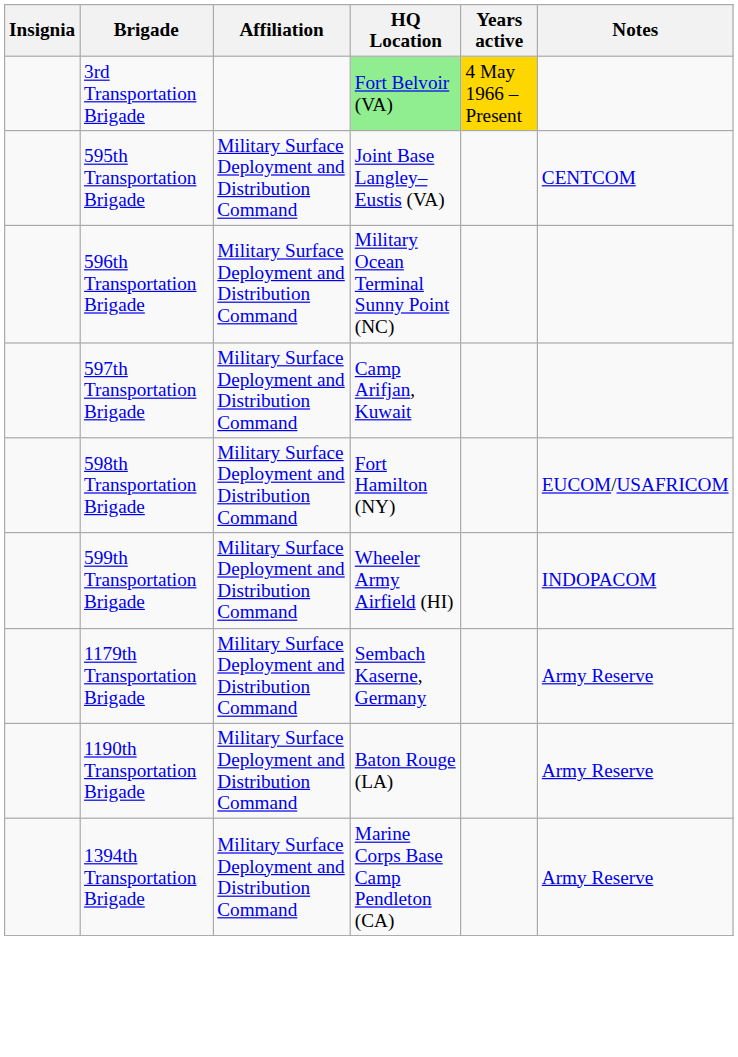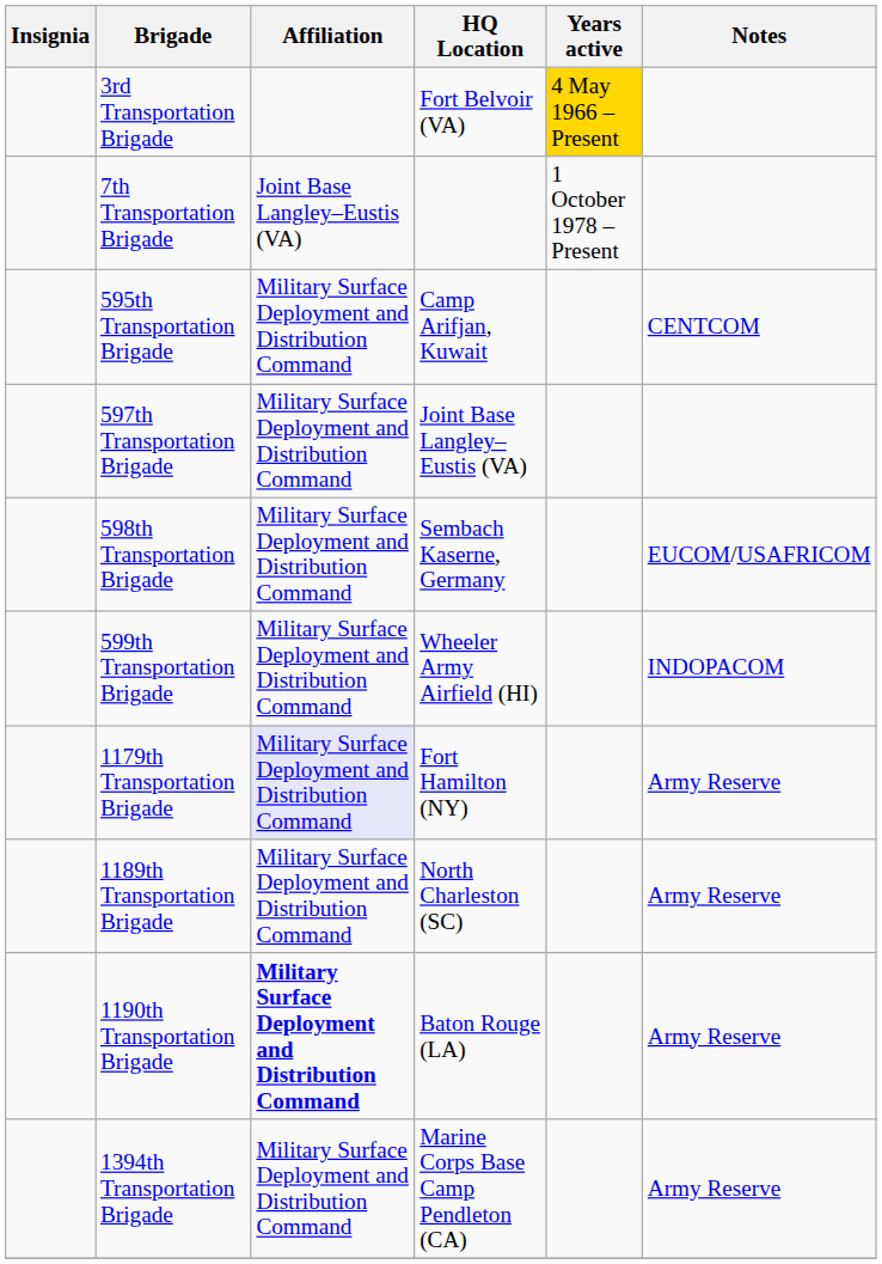 <table class="wikitable sortable">
 <tr>
 <th>Insignia</th>
 <th>Brigade</th>
 <th>Affiliation</th>
 <th>HQ Location</th>
 <th>Years active</th>
 <th>Notes</th>
 </tr>
 <tr>
 <td></td>
 <td><a href='#'>3rd Transportation Brigade</a></td>
 <td></td>
-<td style="background: lightgreen;"><a href='#'>Fort Belvoir</a> (VA)</td>
+<td><a href='#'>Fort Belvoir</a> (VA)</td>
 <td style="background: gold;">4 May 1966 – Present</td>
+<td></td>
+</tr>
+<tr>
+<td></td>
+<td><a href='#'>7th Transportation Brigade</a></td>
+<td><a href='#'>Joint Base Langley–Eustis</a> (VA)</td>
+<td></td>
+<td>1 October 1978 – Present</td>
 <td></td>
 </tr>
 <tr>
 <td></td>
 <td><a href='#'>595th Transportation Brigade</a></td>
 <td><a href='#'>Military Surface Deployment and Distribution Command</a></td>
-<td><a href='#'>Joint Base Langley–Eustis</a> (VA)</td>
+<td><a href='#'>Camp Arifjan</a>, <a href='#'>Kuwait</a></td>
 <td></td>
 <td><a href='#'>CENTCOM</a></td>
 </tr>
 <tr>
 <td></td>
-<td><a href='#'>596th Transportation Brigade</a></td>
-<td><a href='#'>Military Surface Deployment and Distribution Command</a></td>
-<td><a href='#'>Military Ocean Terminal Sunny Point</a> (NC)</td>
-<td></td>
-<td></td>
-</tr>
-<tr>
-<td></td>
 <td><a href='#'>597th Transportation Brigade</a></td>
 <td><a href='#'>Military Surface Deployment and Distribution Command</a></td>
-<td><a href='#'>Camp Arifjan</a>, <a href='#'>Kuwait</a></td>
+<td><a href='#'>Joint Base Langley–Eustis</a> (VA)</td>
 <td></td>
 <td></td>
 </tr>
 <tr>
 <td></td>
 <td><a href='#'>598th Transportation Brigade</a></td>
 <td><a href='#'>Military Surface Deployment and Distribution Command</a></td>
-<td><a href='#'>Fort Hamilton</a> (NY)</td>
+<td><a href='#'>Sembach Kaserne</a>, <a href='#'>Germany</a></td>
 <td></td>
 <td><a href='#'>EUCOM</a>/<a href='#'>USAFRICOM</a></td>
 </tr>
 <tr>
 <td></td>
 <td><a href='#'>599th Transportation Brigade</a></td>
 <td><a href='#'>Military Surface Deployment and Distribution Command</a></td>
 <td><a href='#'>Wheeler Army Airfield</a> (HI)</td>
 <td></td>
 <td><a href='#'>INDOPACOM</a></td>
 </tr>
 <tr>
 <td></td>
 <td><a href='#'>1179th Transportation Brigade</a></td>
+<td style="background: lavender;"><a href='#'>Military Surface Deployment and Distribution Command</a></td>
+<td><a href='#'>Fort Hamilton</a> (NY)</td>
+<td></td>
+<td><a href='#'>Army Reserve</a></td>
+</tr>
+<tr>
+<td></td>
+<td><a href='#'>1189th Transportation Brigade</a></td>
 <td><a href='#'>Military Surface Deployment and Distribution Command</a></td>
-<td><a href='#'>Sembach Kaserne</a>, <a href='#'>Germany</a></td>
+<td><a href='#'>North Charleston</a> (SC)</td>
 <td></td>
 <td><a href='#'>Army Reserve</a></td>
 </tr>
 <tr>
 <td></td>
 <td><a href='#'>1190th Transportation Brigade</a></td>
-<td><a href='#'>Military Surface Deployment and Distribution Command</a></td>
+<td><strong><a href='#'>Military Surface Deployment and Distribution Command</a></strong></td>
 <td><a href='#'>Baton Rouge</a> (LA)</td>
 <td></td>
 <td><a href='#'>Army Reserve</a></td>
 </tr>
 <tr>
 <td></td>
 <td><a href='#'>1394th Transportation Brigade</a></td>
 <td><a href='#'>Military Surface Deployment and Distribution Command</a></td>
 <td><a href='#'>Marine Corps Base Camp Pendleton</a> (CA)</td>
 <td></td>
 <td><a href='#'>Army Reserve</a></td>
 </tr>
 <tr>
 </tr>
 </table>
